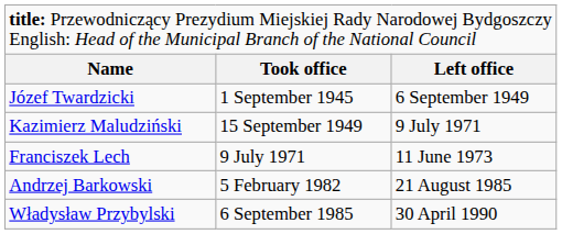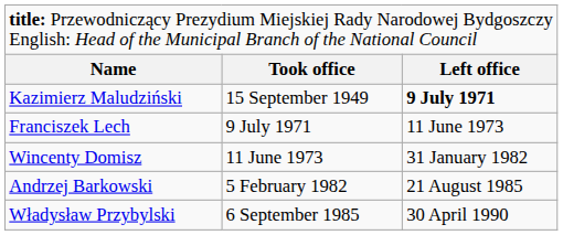 <table class=wikitable>
 <tr>
 <td colspan=3><strong>title:</strong> Przewodniczący Prezydium Miejskiej Rady Narodowej Bydgoszczy <br>English: <em>Head of the Municipal Branch of the National Council</em></td>
 </tr>
 <tr>
 <th>Name</th>
 <th>Took office</th>
 <th>Left office</th>
 </tr>
 <tr>
-<td><a href='#'>Józef Twardzicki</a></td>
-<td>1 September 1945</td>
-<td>6 September 1949</td>
-</tr>
-<tr>
 <td><a href='#'>Kazimierz Maludziński</a></td>
 <td>15 September 1949</td>
-<td>9 July 1971</td>
+<td><strong>9 July 1971</strong></td>
 </tr>
 <tr>
 <td><a href='#'>Franciszek Lech</a></td>
 <td>9 July 1971</td>
 <td>11 June 1973</td>
+</tr>
+<tr>
+<td><a href='#'>Wincenty Domisz</a></td>
+<td>11 June 1973</td>
+<td>31 January 1982</td>
 </tr>
 <tr>
 <td><a href='#'>Andrzej Barkowski</a></td>
 <td>5 February 1982</td>
 <td>21 August 1985</td>
 </tr>
 <tr>
 <td><a href='#'>Władysław Przybylski</a></td>
 <td>6 September 1985</td>
 <td>30 April 1990</td>
 </tr>
 </table>
